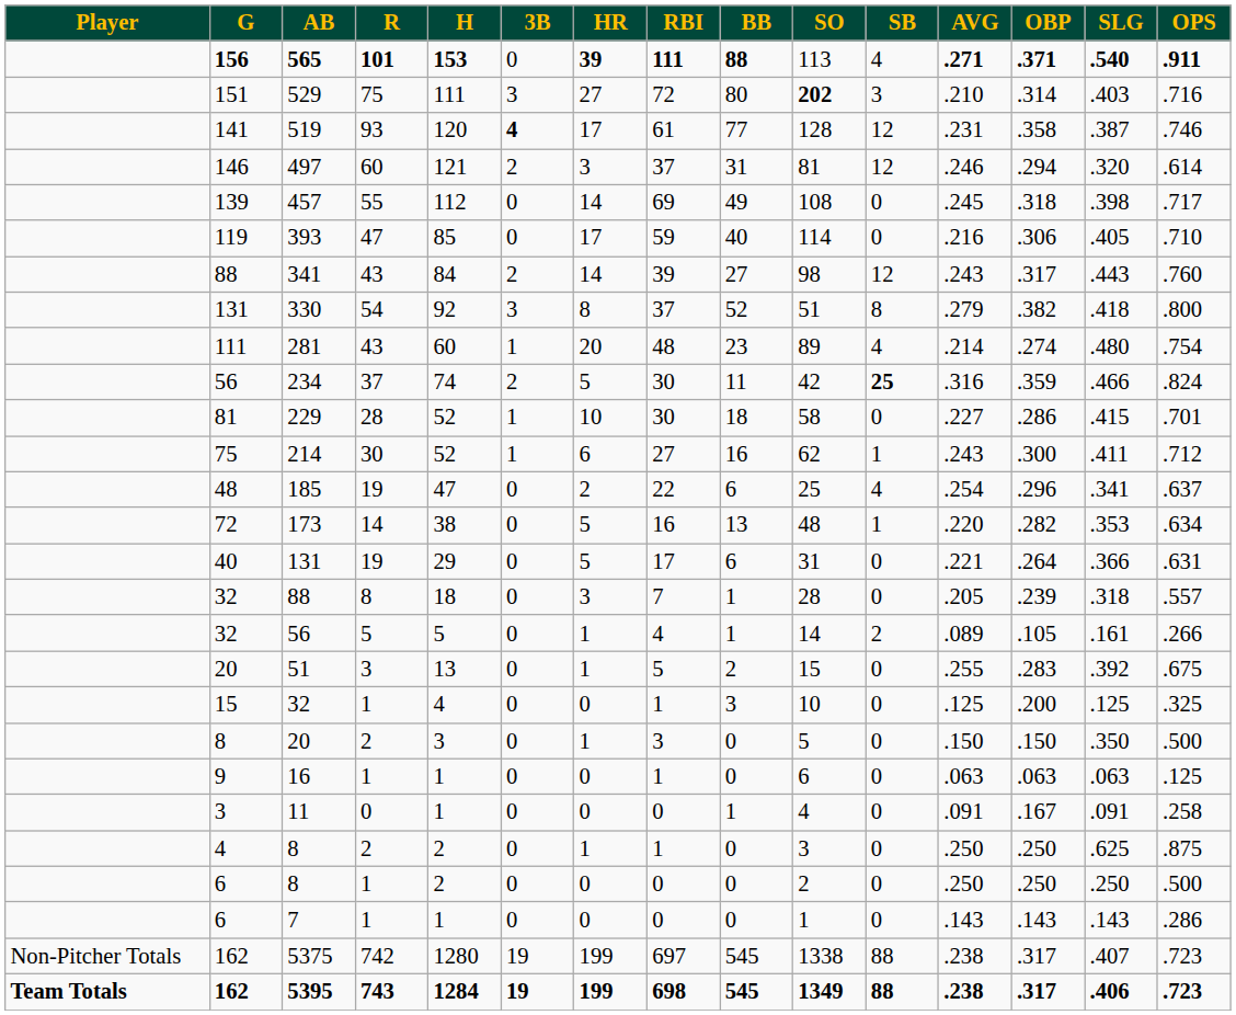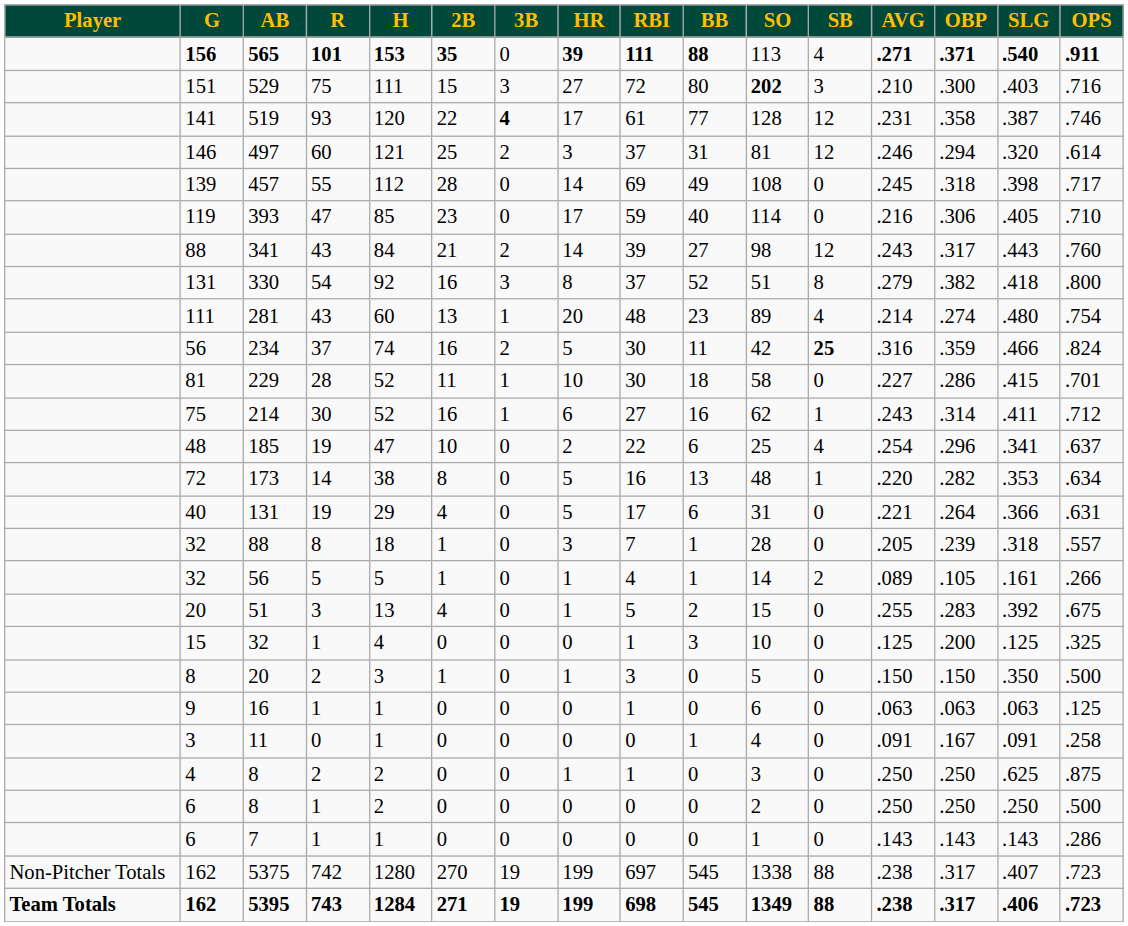 <table class="wikitable sortable">
 <tr>
 <th style="background:#00483A; color:#FFBE00; width:14%;">Player</th>
 <th style="background:#00483A; color:#FFBE00; width:5%;">G</th>
 <th style="background:#00483A; color:#FFBE00; width:5%;">AB</th>
 <th style="background:#00483A; color:#FFBE00; width:5%;">R</th>
 <th style="background:#00483A; color:#FFBE00; width:5%;">H</th>
+<th style="background:#00483A; color:#FFBE00; width:5%;">2B</th>
 <th style="background:#00483A; color:#FFBE00; width:5%;">3B</th>
 <th style="background:#00483A; color:#FFBE00; width:5%;">HR</th>
 <th style="background:#00483A; color:#FFBE00; width:5%;">RBI</th>
 <th style="background:#00483A; color:#FFBE00; width:5%;">BB</th>
 <th style="background:#00483A; color:#FFBE00; width:5%;">SO</th>
 <th style="background:#00483A; color:#FFBE00; width:5%;">SB</th>
 <th style="background:#00483A; color:#FFBE00; width:5%;">AVG</th>
 <th style="background:#00483A; color:#FFBE00; width:5%;">OBP</th>
 <th style="background:#00483A; color:#FFBE00; width:5%;">SLG</th>
 <th style="background:#00483A; color:#FFBE00; width:5%;">OPS</th>
 </tr>
 <tr>
 <td></td>
 <td><strong>156</strong></td>
 <td><strong>565</strong></td>
 <td><strong>101</strong></td>
 <td><strong>153</strong></td>
+<td><strong>35</strong></td>
 <td>0</td>
 <td><strong>39</strong></td>
 <td><strong>111</strong></td>
 <td><strong>88</strong></td>
 <td>113</td>
 <td>4</td>
 <td><strong>.271</strong></td>
 <td><strong>.371</strong></td>
 <td><strong>.540</strong></td>
 <td><strong>.911</strong></td>
 </tr>
 <tr>
 <td></td>
 <td>151</td>
 <td>529</td>
 <td>75</td>
 <td>111</td>
+<td>15</td>
 <td>3</td>
 <td>27</td>
 <td>72</td>
 <td>80</td>
 <td><strong>202</strong></td>
 <td>3</td>
 <td>.210</td>
-<td>.314</td>
+<td>.300</td>
 <td>.403</td>
 <td>.716</td>
 </tr>
 <tr>
 <td></td>
 <td>141</td>
 <td>519</td>
 <td>93</td>
 <td>120</td>
+<td>22</td>
 <td><strong>4</strong></td>
 <td>17</td>
 <td>61</td>
 <td>77</td>
 <td>128</td>
 <td>12</td>
 <td>.231</td>
 <td>.358</td>
 <td>.387</td>
 <td>.746</td>
 </tr>
 <tr>
 <td></td>
 <td>146</td>
 <td>497</td>
 <td>60</td>
 <td>121</td>
+<td>25</td>
 <td>2</td>
 <td>3</td>
 <td>37</td>
 <td>31</td>
 <td>81</td>
 <td>12</td>
 <td>.246</td>
 <td>.294</td>
 <td>.320</td>
 <td>.614</td>
 </tr>
 <tr>
 <td></td>
 <td>139</td>
 <td>457</td>
 <td>55</td>
 <td>112</td>
+<td>28</td>
 <td>0</td>
 <td>14</td>
 <td>69</td>
 <td>49</td>
 <td>108</td>
 <td>0</td>
 <td>.245</td>
 <td>.318</td>
 <td>.398</td>
 <td>.717</td>
 </tr>
 <tr>
 <td></td>
 <td>119</td>
 <td>393</td>
 <td>47</td>
 <td>85</td>
+<td>23</td>
 <td>0</td>
 <td>17</td>
 <td>59</td>
 <td>40</td>
 <td>114</td>
 <td>0</td>
 <td>.216</td>
 <td>.306</td>
 <td>.405</td>
 <td>.710</td>
 </tr>
 <tr>
 <td></td>
 <td>88</td>
 <td>341</td>
 <td>43</td>
 <td>84</td>
+<td>21</td>
 <td>2</td>
 <td>14</td>
 <td>39</td>
 <td>27</td>
 <td>98</td>
 <td>12</td>
 <td>.243</td>
 <td>.317</td>
 <td>.443</td>
 <td>.760</td>
 </tr>
 <tr>
 <td></td>
 <td>131</td>
 <td>330</td>
 <td>54</td>
 <td>92</td>
+<td>16</td>
 <td>3</td>
 <td>8</td>
 <td>37</td>
 <td>52</td>
 <td>51</td>
 <td>8</td>
 <td>.279</td>
 <td>.382</td>
 <td>.418</td>
 <td>.800</td>
 </tr>
 <tr>
 <td></td>
 <td>111</td>
 <td>281</td>
 <td>43</td>
 <td>60</td>
+<td>13</td>
 <td>1</td>
 <td>20</td>
 <td>48</td>
 <td>23</td>
 <td>89</td>
 <td>4</td>
 <td>.214</td>
 <td>.274</td>
 <td>.480</td>
 <td>.754</td>
 </tr>
 <tr>
 <td></td>
 <td>56</td>
 <td>234</td>
 <td>37</td>
 <td>74</td>
+<td>16</td>
 <td>2</td>
 <td>5</td>
 <td>30</td>
 <td>11</td>
 <td>42</td>
 <td><strong>25</strong></td>
 <td>.316</td>
 <td>.359</td>
 <td>.466</td>
 <td>.824</td>
 </tr>
 <tr>
 <td></td>
 <td>81</td>
 <td>229</td>
 <td>28</td>
 <td>52</td>
+<td>11</td>
 <td>1</td>
 <td>10</td>
 <td>30</td>
 <td>18</td>
 <td>58</td>
 <td>0</td>
 <td>.227</td>
 <td>.286</td>
 <td>.415</td>
 <td>.701</td>
 </tr>
 <tr>
 <td></td>
 <td>75</td>
 <td>214</td>
 <td>30</td>
 <td>52</td>
+<td>16</td>
 <td>1</td>
 <td>6</td>
 <td>27</td>
 <td>16</td>
 <td>62</td>
 <td>1</td>
 <td>.243</td>
-<td>.300</td>
+<td>.314</td>
 <td>.411</td>
 <td>.712</td>
 </tr>
 <tr>
 <td></td>
 <td>48</td>
 <td>185</td>
 <td>19</td>
 <td>47</td>
+<td>10</td>
 <td>0</td>
 <td>2</td>
 <td>22</td>
 <td>6</td>
 <td>25</td>
 <td>4</td>
 <td>.254</td>
 <td>.296</td>
 <td>.341</td>
 <td>.637</td>
 </tr>
 <tr>
 <td></td>
 <td>72</td>
 <td>173</td>
 <td>14</td>
 <td>38</td>
+<td>8</td>
 <td>0</td>
 <td>5</td>
 <td>16</td>
 <td>13</td>
 <td>48</td>
 <td>1</td>
 <td>.220</td>
 <td>.282</td>
 <td>.353</td>
 <td>.634</td>
 </tr>
 <tr>
 <td></td>
 <td>40</td>
 <td>131</td>
 <td>19</td>
 <td>29</td>
+<td>4</td>
 <td>0</td>
 <td>5</td>
 <td>17</td>
 <td>6</td>
 <td>31</td>
 <td>0</td>
 <td>.221</td>
 <td>.264</td>
 <td>.366</td>
 <td>.631</td>
 </tr>
 <tr>
 <td></td>
 <td>32</td>
 <td>88</td>
 <td>8</td>
 <td>18</td>
+<td>1</td>
 <td>0</td>
 <td>3</td>
 <td>7</td>
 <td>1</td>
 <td>28</td>
 <td>0</td>
 <td>.205</td>
 <td>.239</td>
 <td>.318</td>
 <td>.557</td>
 </tr>
 <tr>
 <td></td>
 <td>32</td>
 <td>56</td>
 <td>5</td>
 <td>5</td>
+<td>1</td>
 <td>0</td>
 <td>1</td>
 <td>4</td>
 <td>1</td>
 <td>14</td>
 <td>2</td>
 <td>.089</td>
 <td>.105</td>
 <td>.161</td>
 <td>.266</td>
 </tr>
 <tr>
 <td></td>
 <td>20</td>
 <td>51</td>
 <td>3</td>
 <td>13</td>
+<td>4</td>
 <td>0</td>
 <td>1</td>
 <td>5</td>
 <td>2</td>
 <td>15</td>
 <td>0</td>
 <td>.255</td>
 <td>.283</td>
 <td>.392</td>
 <td>.675</td>
 </tr>
 <tr>
 <td></td>
 <td>15</td>
 <td>32</td>
 <td>1</td>
 <td>4</td>
 <td>0</td>
 <td>0</td>
+<td>0</td>
 <td>1</td>
 <td>3</td>
 <td>10</td>
 <td>0</td>
 <td>.125</td>
 <td>.200</td>
 <td>.125</td>
 <td>.325</td>
 </tr>
 <tr>
 <td></td>
 <td>8</td>
 <td>20</td>
 <td>2</td>
 <td>3</td>
+<td>1</td>
 <td>0</td>
 <td>1</td>
 <td>3</td>
 <td>0</td>
 <td>5</td>
 <td>0</td>
 <td>.150</td>
 <td>.150</td>
 <td>.350</td>
 <td>.500</td>
 </tr>
 <tr>
 <td></td>
 <td>9</td>
 <td>16</td>
 <td>1</td>
 <td>1</td>
+<td>0</td>
 <td>0</td>
 <td>0</td>
 <td>1</td>
 <td>0</td>
 <td>6</td>
 <td>0</td>
 <td>.063</td>
 <td>.063</td>
 <td>.063</td>
 <td>.125</td>
 </tr>
 <tr>
 <td></td>
 <td>3</td>
 <td>11</td>
 <td>0</td>
 <td>1</td>
 <td>0</td>
 <td>0</td>
 <td>0</td>
+<td>0</td>
 <td>1</td>
 <td>4</td>
 <td>0</td>
 <td>.091</td>
 <td>.167</td>
 <td>.091</td>
 <td>.258</td>
 </tr>
 <tr>
 <td></td>
 <td>4</td>
 <td>8</td>
 <td>2</td>
 <td>2</td>
+<td>0</td>
 <td>0</td>
 <td>1</td>
 <td>1</td>
 <td>0</td>
 <td>3</td>
 <td>0</td>
 <td>.250</td>
 <td>.250</td>
 <td>.625</td>
 <td>.875</td>
 </tr>
 <tr>
 <td></td>
 <td>6</td>
 <td>8</td>
 <td>1</td>
 <td>2</td>
 <td>0</td>
 <td>0</td>
 <td>0</td>
 <td>0</td>
+<td>0</td>
 <td>2</td>
 <td>0</td>
 <td>.250</td>
 <td>.250</td>
 <td>.250</td>
 <td>.500</td>
 </tr>
 <tr>
 <td></td>
 <td>6</td>
 <td>7</td>
 <td>1</td>
 <td>1</td>
 <td>0</td>
 <td>0</td>
 <td>0</td>
 <td>0</td>
+<td>0</td>
 <td>1</td>
 <td>0</td>
 <td>.143</td>
 <td>.143</td>
 <td>.143</td>
 <td>.286</td>
 </tr>
 <tr>
 <td>Non-Pitcher Totals</td>
 <td>162</td>
 <td>5375</td>
 <td>742</td>
 <td>1280</td>
+<td>270</td>
 <td>19</td>
 <td>199</td>
 <td>697</td>
 <td>545</td>
 <td>1338</td>
 <td>88</td>
 <td>.238</td>
 <td>.317</td>
 <td>.407</td>
 <td>.723</td>
 </tr>
 <tr>
 <td><strong>Team Totals</strong></td>
 <td><strong>162</strong></td>
 <td><strong>5395</strong></td>
 <td><strong>743</strong></td>
 <td><strong>1284</strong></td>
+<td><strong>271</strong></td>
 <td><strong>19</strong></td>
 <td><strong>199</strong></td>
 <td><strong>698</strong></td>
 <td><strong>545</strong></td>
 <td><strong>1349</strong></td>
 <td><strong>88</strong></td>
 <td><strong>.238</strong></td>
 <td><strong>.317</strong></td>
 <td><strong>.406</strong></td>
 <td><strong>.723</strong></td>
 </tr>
 </table>
